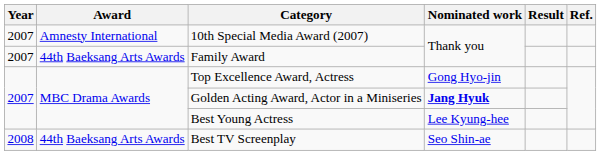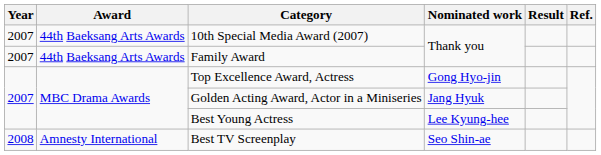 <table class="wikitable sortable plainrowheaders">
 <tr>
 <th>Year</th>
 <th>Award</th>
 <th>Category</th>
 <th>Nominated work</th>
 <th>Result</th>
 <th class="unsortable">Ref.</th>
 </tr>
 <tr>
 <td>2007</td>
-<td><a href='#'>Amnesty International</a></td>
+<td><a href='#'>44th</a> <a href='#'>Baeksang Arts Awards</a></td>
 <td>10th Special Media Award (2007)</td>
 <td rowspan="2">Thank you</td>
 <td></td>
 <td></td>
 </tr>
 <tr>
 <td>2007</td>
 <td><a href='#'>44th</a> <a href='#'>Baeksang Arts Awards</a></td>
 <td>Family Award</td>
 <td></td>
 <td></td>
 </tr>
 <tr>
 <td rowspan=3><a href='#'>2007</a></td>
 <td rowspan=3><a href='#'>MBC Drama Awards</a></td>
 <td>Top Excellence Award, Actress</td>
 <td><a href='#'>Gong Hyo-jin</a></td>
 <td></td>
 <td rowspan=3></td>
 </tr>
 <tr>
 <td>Golden Acting Award, Actor in a Miniseries</td>
-<td><strong><a href='#'>Jang Hyuk</a></strong></td>
+<td><a href='#'>Jang Hyuk</a></td>
 <td></td>
 </tr>
 <tr>
 <td>Best Young Actress</td>
 <td><a href='#'>Lee Kyung-hee</a></td>
 <td></td>
 </tr>
 <tr>
 <td><a href='#'>2008</a></td>
-<td><a href='#'>44th</a> <a href='#'>Baeksang Arts Awards</a></td>
+<td><a href='#'>Amnesty International</a></td>
 <td>Best TV Screenplay</td>
 <td><a href='#'>Seo Shin-ae</a></td>
 <td></td>
 <td></td>
 </tr>
 </table>
